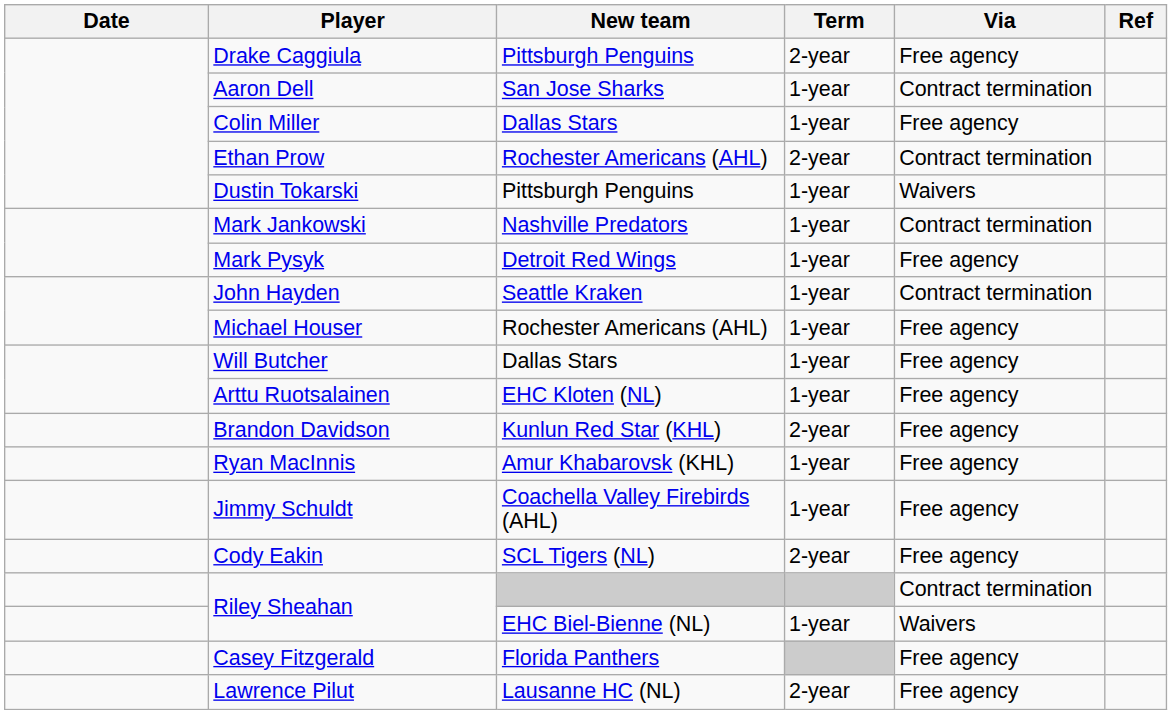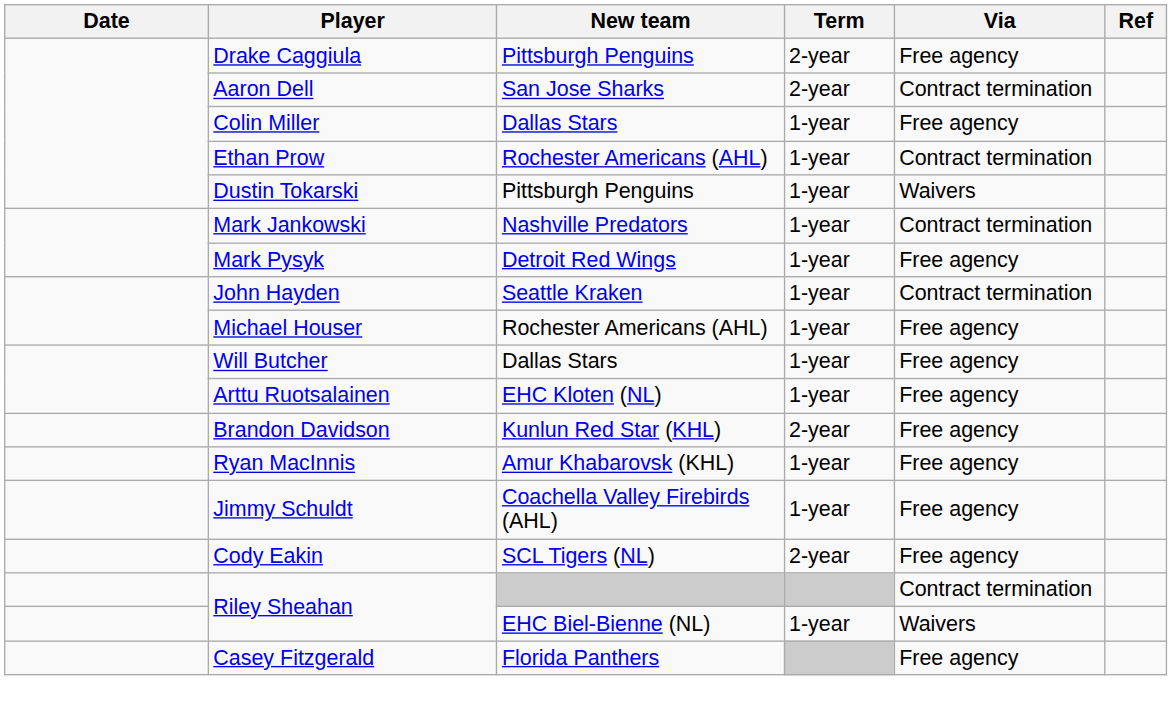 <table class="wikitable">
 <tr style="background:#ddd; text-align:center;">
 <th style="width: 10em;">Date</th>
 <th style="width: 14em;">Player</th>
 <th style="width: 14em;">New team</th>
 <th style="width: 5em;">Term</th>
 <th style="width: 10em;">Via</th>
 <th style="width: 2.5em;">Ref</th>
 </tr>
 <tr>
 <td rowspan=5></td>
 <td><a href='#'>Drake Caggiula</a></td>
 <td><a href='#'>Pittsburgh Penguins</a></td>
 <td>2-year</td>
 <td>Free agency</td>
 <td></td>
 </tr>
 <tr>
 <td><a href='#'>Aaron Dell</a></td>
 <td><a href='#'>San Jose Sharks</a></td>
-<td>1-year</td>
+<td>2-year</td>
 <td>Contract termination</td>
 <td></td>
 </tr>
 <tr>
 <td><a href='#'>Colin Miller</a></td>
 <td><a href='#'>Dallas Stars</a></td>
 <td>1-year</td>
 <td>Free agency</td>
 <td></td>
 </tr>
 <tr>
 <td><a href='#'>Ethan Prow</a></td>
 <td><a href='#'>Rochester Americans</a> (<a href='#'>AHL</a>)</td>
-<td>2-year</td>
+<td>1-year</td>
 <td>Contract termination</td>
 <td></td>
 </tr>
 <tr>
 <td><a href='#'>Dustin Tokarski</a></td>
 <td>Pittsburgh Penguins</td>
 <td>1-year</td>
 <td>Waivers</td>
 <td></td>
 </tr>
 <tr>
 <td rowspan=2></td>
 <td><a href='#'>Mark Jankowski</a></td>
 <td><a href='#'>Nashville Predators</a></td>
 <td>1-year</td>
 <td>Contract termination</td>
 <td></td>
 </tr>
 <tr>
 <td><a href='#'>Mark Pysyk</a></td>
 <td><a href='#'>Detroit Red Wings</a></td>
 <td>1-year</td>
 <td>Free agency</td>
 <td></td>
 </tr>
 <tr>
 <td rowspan=2></td>
 <td><a href='#'>John Hayden</a></td>
 <td><a href='#'>Seattle Kraken</a></td>
 <td>1-year</td>
 <td>Contract termination</td>
 <td></td>
 </tr>
 <tr>
 <td><a href='#'>Michael Houser</a></td>
 <td>Rochester Americans (AHL)</td>
 <td>1-year</td>
 <td>Free agency</td>
 <td></td>
 </tr>
 <tr>
 <td rowspan=2></td>
 <td><a href='#'>Will Butcher</a></td>
 <td>Dallas Stars</td>
 <td>1-year</td>
 <td>Free agency</td>
 <td></td>
 </tr>
 <tr>
 <td><a href='#'>Arttu Ruotsalainen</a></td>
 <td><a href='#'>EHC Kloten</a> (<a href='#'>NL</a>)</td>
 <td>1-year</td>
 <td>Free agency</td>
 <td></td>
 </tr>
 <tr>
 <td></td>
 <td><a href='#'>Brandon Davidson</a></td>
 <td><a href='#'>Kunlun Red Star</a> (<a href='#'>KHL</a>)</td>
 <td>2-year</td>
 <td>Free agency</td>
 <td></td>
 </tr>
 <tr>
 <td></td>
 <td><a href='#'>Ryan MacInnis</a></td>
 <td><a href='#'>Amur Khabarovsk</a> (KHL)</td>
 <td>1-year</td>
 <td>Free agency</td>
 <td></td>
 </tr>
 <tr>
 <td></td>
 <td><a href='#'>Jimmy Schuldt</a></td>
 <td><a href='#'>Coachella Valley Firebirds</a> (AHL)</td>
 <td>1-year</td>
 <td>Free agency</td>
 <td></td>
 </tr>
 <tr>
 <td></td>
 <td><a href='#'>Cody Eakin</a></td>
 <td><a href='#'>SCL Tigers</a> (<a href='#'>NL</a>)</td>
 <td>2-year</td>
 <td>Free agency</td>
 <td></td>
 </tr>
 <tr>
 <td></td>
 <td rowspan=2><a href='#'>Riley Sheahan</a></td>
 <td style="background:#ccc;"></td>
 <td style="background:#ccc;"></td>
 <td>Contract termination</td>
 <td></td>
 </tr>
 <tr>
 <td></td>
 <td><a href='#'>EHC Biel-Bienne</a> (NL)</td>
 <td>1-year</td>
 <td>Waivers</td>
 <td></td>
 </tr>
 <tr>
 <td></td>
 <td><a href='#'>Casey Fitzgerald</a></td>
 <td><a href='#'>Florida Panthers</a></td>
 <td style="background:#ccc;"></td>
 <td>Free agency</td>
 <td></td>
 </tr>
-<tr>
-<td></td>
-<td><a href='#'>Lawrence Pilut</a></td>
-<td><a href='#'>Lausanne HC</a> (NL)</td>
-<td>2-year</td>
-<td>Free agency</td>
-<td></td>
-</tr>
 </table>
